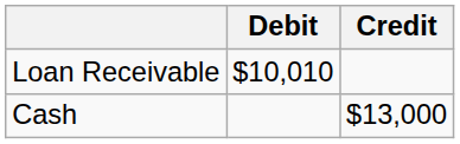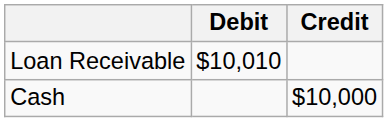 <table class="wikitable">
 <tr>
 <th></th>
 <th>Debit</th>
 <th>Credit</th>
 </tr>
 <tr>
 <td>Loan Receivable</td>
 <td>$10,010</td>
 <td></td>
 </tr>
 <tr>
 <td>Cash</td>
 <td></td>
-<td>$13,000</td>
+<td>$10,000</td>
 </tr>
 </table>
